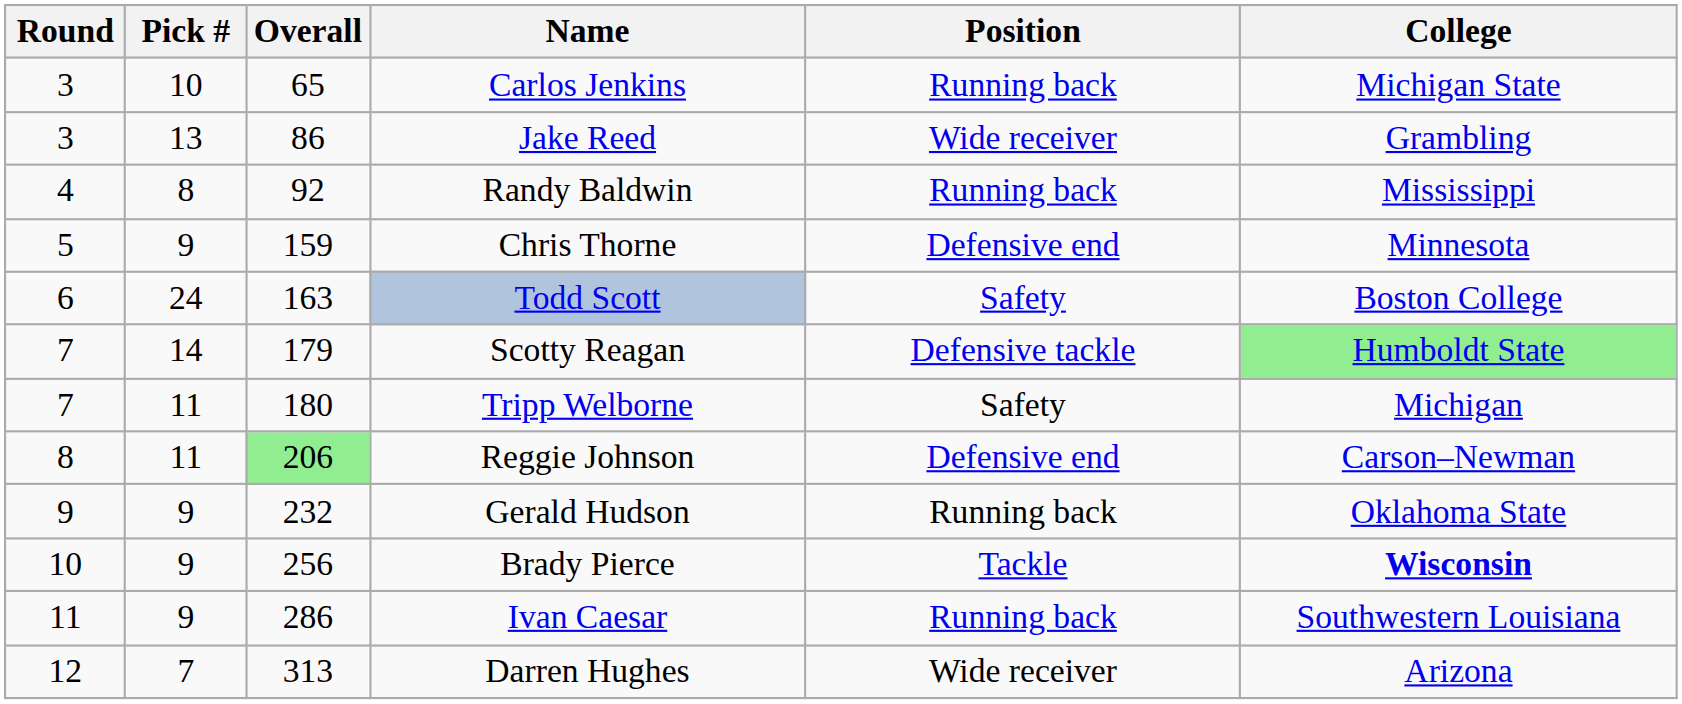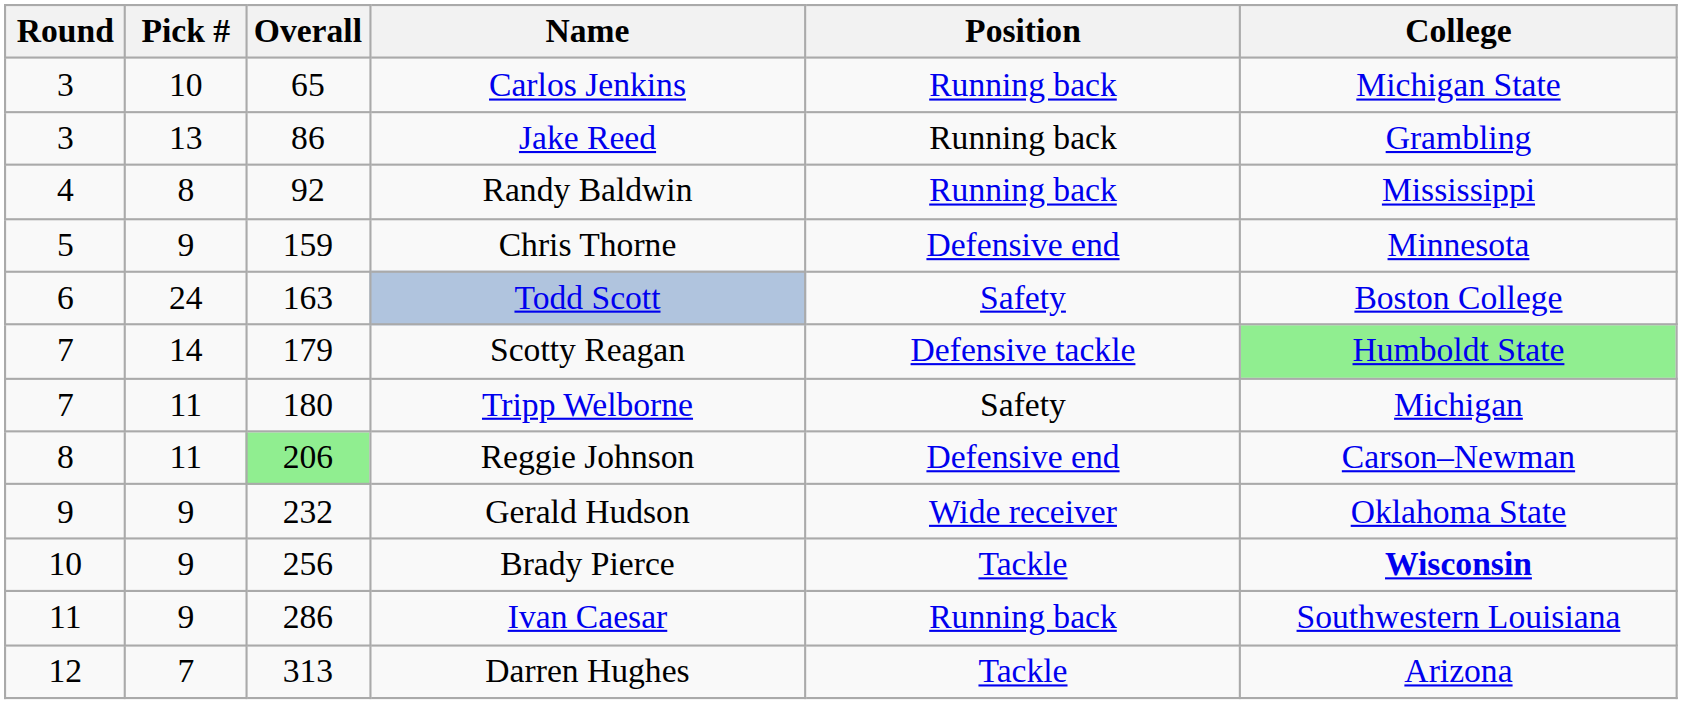 <table class="wikitable sortable" style="text-align:center">
 <tr>
 <th width=50px>Round</th>
 <th width=50px>Pick #</th>
 <th width=50px>Overall</th>
 <th width=200px>Name</th>
 <th width=200px>Position</th>
 <th width=200px>College</th>
 </tr>
 <tr>
 <td>3</td>
 <td>10</td>
 <td>65</td>
 <td><a href='#'>Carlos Jenkins</a></td>
 <td><a href='#'>Running back</a></td>
 <td><a href='#'>Michigan State</a></td>
 </tr>
 <tr>
 <td>3</td>
 <td>13</td>
 <td>86</td>
 <td><a href='#'>Jake Reed</a></td>
-<td><a href='#'>Wide receiver</a></td>
+<td>Running back</td>
 <td><a href='#'>Grambling</a></td>
 </tr>
 <tr>
 <td>4</td>
 <td>8</td>
 <td>92</td>
 <td>Randy Baldwin</td>
 <td><a href='#'>Running back</a></td>
 <td><a href='#'>Mississippi</a></td>
 </tr>
 <tr>
 <td>5</td>
 <td>9</td>
 <td>159</td>
 <td>Chris Thorne</td>
 <td><a href='#'>Defensive end</a></td>
 <td><a href='#'>Minnesota</a></td>
 </tr>
 <tr>
 <td>6</td>
 <td>24</td>
 <td>163</td>
 <td bgcolor=lightsteelblue><a href='#'>Todd Scott</a></td>
 <td><a href='#'>Safety</a></td>
 <td><a href='#'>Boston College</a></td>
 </tr>
 <tr>
 <td>7</td>
 <td>14</td>
 <td>179</td>
 <td>Scotty Reagan</td>
 <td><a href='#'>Defensive tackle</a></td>
 <td style="background: lightgreen;"><a href='#'>Humboldt State</a></td>
 </tr>
 <tr>
 <td>7</td>
 <td>11</td>
 <td>180</td>
 <td><a href='#'>Tripp Welborne</a></td>
 <td>Safety</td>
 <td><a href='#'>Michigan</a></td>
 </tr>
 <tr>
 <td>8</td>
 <td>11</td>
 <td style="background: lightgreen;">206</td>
 <td>Reggie Johnson</td>
 <td><a href='#'>Defensive end</a></td>
 <td><a href='#'>Carson–Newman</a></td>
 </tr>
 <tr>
 <td>9</td>
 <td>9</td>
 <td>232</td>
 <td>Gerald Hudson</td>
-<td>Running back</td>
+<td><a href='#'>Wide receiver</a></td>
 <td><a href='#'>Oklahoma State</a></td>
 </tr>
 <tr>
 <td>10</td>
 <td>9</td>
 <td>256</td>
 <td>Brady Pierce</td>
 <td><a href='#'>Tackle</a></td>
 <td><strong><a href='#'>Wisconsin</a></strong></td>
 </tr>
 <tr>
 <td>11</td>
 <td>9</td>
 <td>286</td>
 <td><a href='#'>Ivan Caesar</a></td>
 <td><a href='#'>Running back</a></td>
 <td><a href='#'>Southwestern Louisiana</a></td>
 </tr>
 <tr>
 <td>12</td>
 <td>7</td>
 <td>313</td>
 <td>Darren Hughes</td>
-<td>Wide receiver</td>
+<td><a href='#'>Tackle</a></td>
 <td><a href='#'>Arizona</a></td>
 </tr>
 </table>
